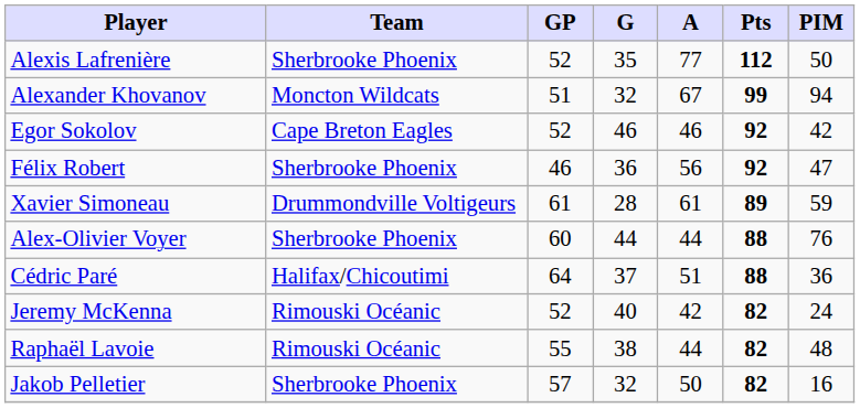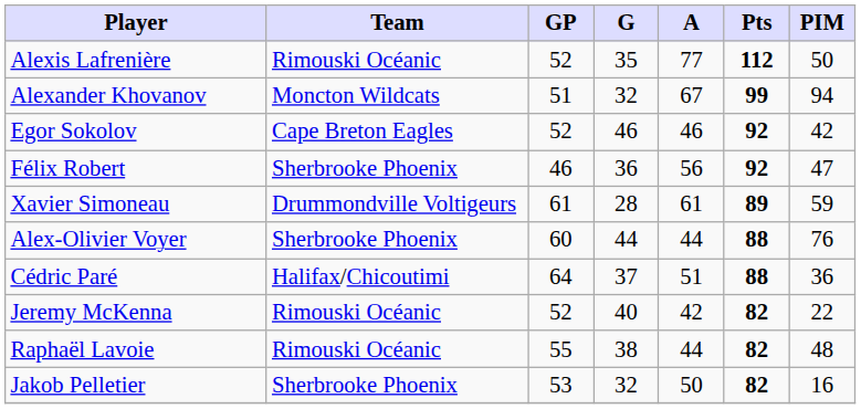 <table class="wikitable" style="text-align:center">
 <tr>
 <th style="background:#ddf; width:30%;">Player</th>
 <th style="background:#ddf; width:30%;">Team</th>
 <th style="background:#ddf; width:7.5%;">GP</th>
 <th style="background:#ddf; width:7.5%;">G</th>
 <th style="background:#ddf; width:7.5%;">A</th>
 <th style="background:#ddf; width:7.5%;">Pts</th>
 <th style="background:#ddf; width:7.5%;">PIM</th>
 </tr>
 <tr>
 <td align=left><a href='#'>Alexis Lafrenière</a></td>
-<td align=left><a href='#'>Sherbrooke Phoenix</a></td>
+<td align=left><a href='#'>Rimouski Océanic</a></td>
 <td>52</td>
 <td>35</td>
 <td>77</td>
 <td><strong>112</strong></td>
 <td>50</td>
 </tr>
 <tr>
 <td align=left><a href='#'>Alexander Khovanov</a></td>
 <td align=left><a href='#'>Moncton Wildcats</a></td>
 <td>51</td>
 <td>32</td>
 <td>67</td>
 <td><strong>99</strong></td>
 <td>94</td>
 </tr>
 <tr>
 <td align=left><a href='#'>Egor Sokolov</a></td>
 <td align=left><a href='#'>Cape Breton Eagles</a></td>
 <td>52</td>
 <td>46</td>
 <td>46</td>
 <td><strong>92</strong></td>
 <td>42</td>
 </tr>
 <tr>
 <td align=left><a href='#'>Félix Robert</a></td>
 <td align=left><a href='#'>Sherbrooke Phoenix</a></td>
 <td>46</td>
 <td>36</td>
 <td>56</td>
 <td><strong>92</strong></td>
 <td>47</td>
 </tr>
 <tr>
 <td align=left><a href='#'>Xavier Simoneau</a></td>
 <td align=left><a href='#'>Drummondville Voltigeurs</a></td>
 <td>61</td>
 <td>28</td>
 <td>61</td>
 <td><strong>89</strong></td>
 <td>59</td>
 </tr>
 <tr>
 <td align=left><a href='#'>Alex-Olivier Voyer</a></td>
 <td align=left><a href='#'>Sherbrooke Phoenix</a></td>
 <td>60</td>
 <td>44</td>
 <td>44</td>
 <td><strong>88</strong></td>
 <td>76</td>
 </tr>
 <tr>
 <td align=left><a href='#'>Cédric Paré</a></td>
 <td align=left><a href='#'>Halifax</a>/<a href='#'>Chicoutimi</a></td>
 <td>64</td>
 <td>37</td>
 <td>51</td>
 <td><strong>88</strong></td>
 <td>36</td>
 </tr>
 <tr>
 <td align=left><a href='#'>Jeremy McKenna</a></td>
 <td align=left><a href='#'>Rimouski Océanic</a></td>
 <td>52</td>
 <td>40</td>
 <td>42</td>
 <td><strong>82</strong></td>
-<td>24</td>
+<td>22</td>
 </tr>
 <tr>
 <td align=left><a href='#'>Raphaël Lavoie</a></td>
 <td align=left><a href='#'>Rimouski Océanic</a></td>
 <td>55</td>
 <td>38</td>
 <td>44</td>
 <td><strong>82</strong></td>
 <td>48</td>
 </tr>
 <tr>
 <td align=left><a href='#'>Jakob Pelletier</a></td>
 <td align=left><a href='#'>Sherbrooke Phoenix</a></td>
-<td>57</td>
+<td>53</td>
 <td>32</td>
 <td>50</td>
 <td><strong>82</strong></td>
 <td>16</td>
 </tr>
 <tr>
 </tr>
 </table>
